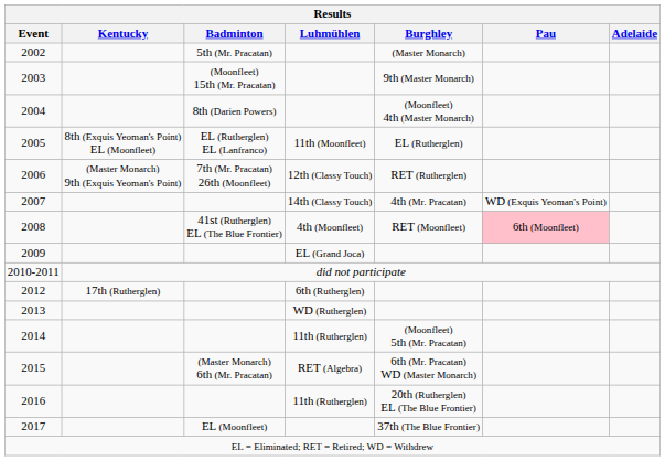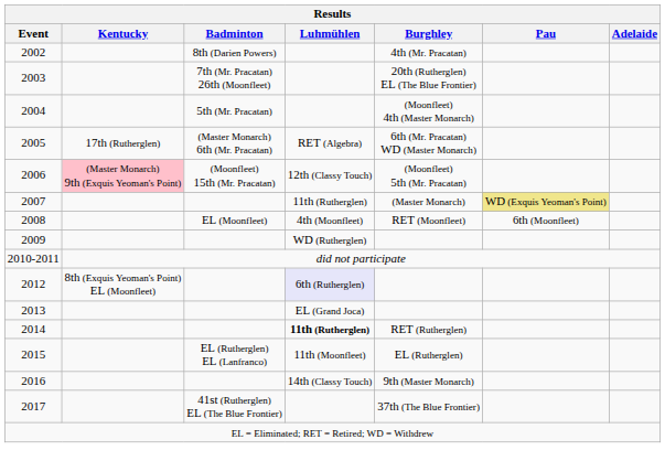 <table class="wikitable" style="text-align:center">
 <tr>
 <th colspan=13 align=center><strong>Results</strong></th>
 </tr>
 <tr>
 <th>Event</th>
 <th><a href='#'>Kentucky</a></th>
 <th><a href='#'>Badminton</a></th>
 <th><a href='#'>Luhmühlen</a></th>
 <th><a href='#'>Burghley</a></th>
 <th><a href='#'>Pau</a></th>
 <th><a href='#'>Adelaide</a></th>
 </tr>
 <tr>
 <td>2002</td>
 <td></td>
-<td>5th<small> (Mr. Pracatan)</small></td>
+<td>8th<small> (Darien Powers)</small></td>
 <td></td>
-<td> <small>(Master Monarch)</small></td>
+<td>4th<small> (Mr. Pracatan)</small></td>
 <td></td>
 <td></td>
 </tr>
 <tr>
 <td>2003</td>
 <td></td>
-<td> <small>(Moonfleet)</small><br>15th<small> (Mr. Pracatan)</small></td>
+<td>7th<small> (Mr. Pracatan)</small><br>26th<small> (Moonfleet)</small></td>
 <td></td>
-<td>9th<small> (Master Monarch)</small></td>
+<td>20th<small> (Rutherglen)</small><br>EL<small> (The Blue Frontier)</small></td>
 <td></td>
 <td></td>
 </tr>
 <tr>
 <td>2004</td>
 <td></td>
-<td>8th<small> (Darien Powers)</small></td>
+<td>5th<small> (Mr. Pracatan)</small></td>
 <td></td>
 <td> <small>(Moonfleet)</small><br>4th<small> (Master Monarch)</small></td>
 <td></td>
 <td></td>
 </tr>
 <tr>
 <td>2005</td>
-<td>8th<small> (Exquis Yeoman's Point)</small><br>EL<small> (Moonfleet)</small></td>
-<td>EL<small> (Rutherglen)</small><br>EL<small> (Lanfranco)</small></td>
-<td>11th<small> (Moonfleet)</small></td>
-<td>EL<small> (Rutherglen)</small></td>
+<td>17th<small> (Rutherglen)</small></td>
+<td> <small>(Master Monarch)</small><br>6th<small> (Mr. Pracatan)</small></td>
+<td>RET<small> (Algebra)</small></td>
+<td>6th<small> (Mr. Pracatan)</small><br>WD<small> (Master Monarch)</small></td>
 <td></td>
 <td></td>
 </tr>
 <tr>
 <td>2006</td>
-<td> <small>(Master Monarch)</small><br>9th<small> (Exquis Yeoman's Point)</small></td>
-<td>7th<small> (Mr. Pracatan)</small><br>26th<small> (Moonfleet)</small></td>
+<td style="background: pink;"> <small>(Master Monarch)</small><br>9th<small> (Exquis Yeoman's Point)</small></td>
+<td> <small>(Moonfleet)</small><br>15th<small> (Mr. Pracatan)</small></td>
 <td>12th<small> (Classy Touch)</small></td>
-<td>RET<small> (Rutherglen)</small></td>
+<td> <small>(Moonfleet)</small><br>5th<small> (Mr. Pracatan)</small></td>
 <td></td>
 <td></td>
 </tr>
 <tr>
 <td>2007</td>
 <td></td>
 <td></td>
-<td>14th<small> (Classy Touch)</small></td>
-<td>4th<small> (Mr. Pracatan)</small></td>
-<td>WD<small> (Exquis Yeoman's Point)</small></td>
+<td>11th<small> (Rutherglen)</small></td>
+<td> <small>(Master Monarch)</small></td>
+<td style="background: khaki;">WD<small> (Exquis Yeoman's Point)</small></td>
 <td></td>
 </tr>
 <tr>
 <td>2008</td>
 <td></td>
-<td>41st<small> (Rutherglen)</small><br>EL<small> (The Blue Frontier)</small></td>
+<td>EL<small> (Moonfleet)</small></td>
 <td>4th<small> (Moonfleet)</small></td>
 <td>RET<small> (Moonfleet)</small></td>
-<td style="background: pink;">6th<small> (Moonfleet)</small></td>
+<td>6th<small> (Moonfleet)</small></td>
 <td></td>
 </tr>
 <tr>
 <td>2009</td>
 <td></td>
 <td></td>
-<td>EL<small> (Grand Joca)</small></td>
+<td>WD<small> (Rutherglen)</small></td>
 <td></td>
 <td></td>
 <td></td>
 </tr>
 <tr>
 <td>2010-2011</td>
 <td colspan="6"><em>did not participate</em></td>
 </tr>
 <tr>
 <td>2012</td>
-<td>17th<small> (Rutherglen)</small></td>
+<td>8th<small> (Exquis Yeoman's Point)</small><br>EL<small> (Moonfleet)</small></td>
 <td></td>
-<td>6th<small> (Rutherglen)</small></td>
+<td style="background: lavender;">6th<small> (Rutherglen)</small></td>
 <td></td>
 <td></td>
 <td></td>
 </tr>
 <tr>
 <td>2013</td>
 <td></td>
 <td></td>
-<td>WD<small> (Rutherglen)</small></td>
+<td>EL<small> (Grand Joca)</small></td>
 <td></td>
 <td></td>
 <td></td>
 </tr>
 <tr>
 <td>2014</td>
 <td></td>
 <td></td>
-<td>11th<small> (Rutherglen)</small></td>
-<td> <small>(Moonfleet)</small><br>5th<small> (Mr. Pracatan)</small></td>
+<td><strong>11th<small> (Rutherglen)</small></strong></td>
+<td>RET<small> (Rutherglen)</small></td>
 <td></td>
 <td></td>
 </tr>
 <tr>
 <td>2015</td>
 <td></td>
-<td> <small>(Master Monarch)</small><br>6th<small> (Mr. Pracatan)</small></td>
-<td>RET<small> (Algebra)</small></td>
-<td>6th<small> (Mr. Pracatan)</small><br>WD<small> (Master Monarch)</small></td>
+<td>EL<small> (Rutherglen)</small><br>EL<small> (Lanfranco)</small></td>
+<td>11th<small> (Moonfleet)</small></td>
+<td>EL<small> (Rutherglen)</small></td>
 <td></td>
 <td></td>
 </tr>
 <tr>
 <td>2016</td>
 <td></td>
 <td></td>
-<td>11th<small> (Rutherglen)</small></td>
-<td>20th<small> (Rutherglen)</small><br>EL<small> (The Blue Frontier)</small></td>
+<td>14th<small> (Classy Touch)</small></td>
+<td>9th<small> (Master Monarch)</small></td>
 <td></td>
 <td></td>
 </tr>
 <tr>
 <td>2017</td>
 <td></td>
-<td>EL<small> (Moonfleet)</small></td>
+<td>41st<small> (Rutherglen)</small><br>EL<small> (The Blue Frontier)</small></td>
 <td></td>
 <td>37th<small> (The Blue Frontier)</small></td>
 <td></td>
 <td></td>
 </tr>
 <tr>
 <td colspan=13 align=center><small> EL = Eliminated; RET = Retired; WD = Withdrew </small></td>
 </tr>
 </table>
